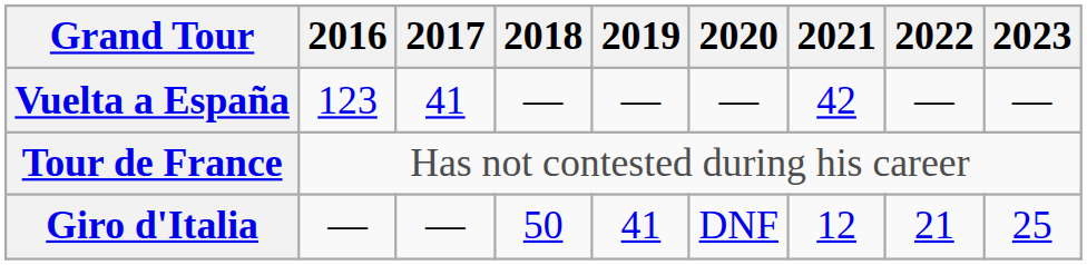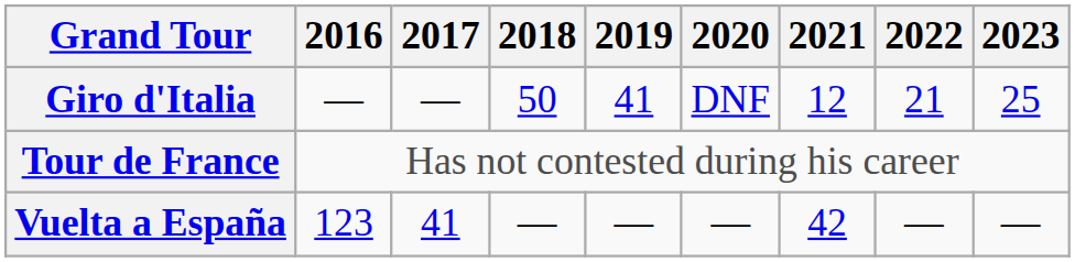 <table class="wikitable plainrowheaders">
 <tr>
 <th scope="col"><a href='#'>Grand Tour</a></th>
 <th scope="col">2016</th>
 <th scope="col">2017</th>
 <th scope="col">2018</th>
 <th scope="col">2019</th>
 <th scope="col">2020</th>
 <th scope="col">2021</th>
 <th scope="col">2022</th>
 <th scope="col">2023</th>
 </tr>
 <tr style="text-align:center;">
+<th scope="row"> <a href='#'>Giro d'Italia</a></th>
+<td>—</td>
+<td>—</td>
+<td><a href='#'>50</a></td>
+<td><a href='#'>41</a></td>
+<td><a href='#'>DNF</a></td>
+<td><a href='#'>12</a></td>
+<td><a href='#'>21</a></td>
+<td><a href='#'>25</a></td>
+</tr>
+<tr style="text-align:center;">
+<th scope="row"> <a href='#'>Tour de France</a></th>
+<td style="color:#4d4d4d;" colspan=8>Has not contested during his career</td>
+</tr>
+<tr style="text-align:center;">
 <th scope="row"> <a href='#'>Vuelta a España</a></th>
 <td><a href='#'>123</a></td>
 <td><a href='#'>41</a></td>
 <td>—</td>
 <td>—</td>
 <td>—</td>
 <td><a href='#'>42</a></td>
 <td>—</td>
 <td>—</td>
 </tr>
-<tr style="text-align:center;">
-<th scope="row"> <a href='#'>Tour de France</a></th>
-<td style="color:#4d4d4d;" colspan=8>Has not contested during his career</td>
-</tr>
-<tr style="text-align:center;">
-<th scope="row"> <a href='#'>Giro d'Italia</a></th>
-<td>—</td>
-<td>—</td>
-<td><a href='#'>50</a></td>
-<td><a href='#'>41</a></td>
-<td><a href='#'>DNF</a></td>
-<td><a href='#'>12</a></td>
-<td><a href='#'>21</a></td>
-<td><a href='#'>25</a></td>
-</tr>
 </table>
